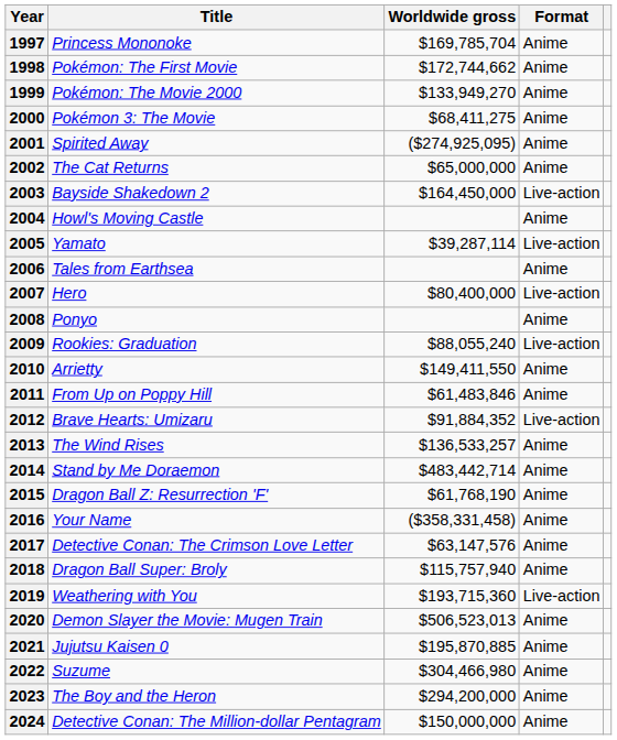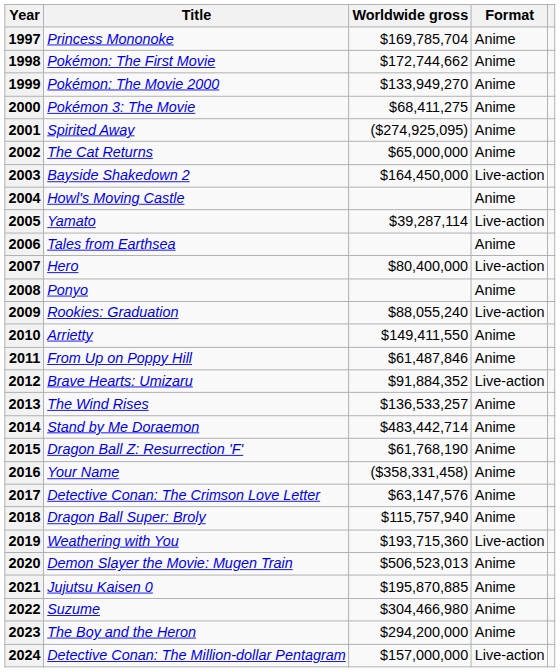 <table class="wikitable sortable plainrowheaders" style="margin:auto; margin:auto">
 <tr>
 <th scope="col">Year</th>
 <th scope="col">Title</th>
 <th scope="col">Worldwide gross</th>
 <th>Format</th>
 <th scope="col" class="unsortable"></th>
 </tr>
 <tr>
 <th scope="row">1997</th>
 <td><em><a href='#'>Princess Mononoke</a></em></td>
 <td align="right">$169,785,704</td>
 <td>Anime</td>
 <td style="text-align:center;"></td>
 </tr>
 <tr>
 <th scope="row">1998</th>
 <td><em><a href='#'>Pokémon: The First Movie</a></em></td>
 <td align="right">$172,744,662</td>
 <td>Anime</td>
 <td style="text-align:center;"></td>
 </tr>
 <tr>
 <th scope="row">1999</th>
 <td><em><a href='#'>Pokémon: The Movie 2000</a></em></td>
 <td align="right">$133,949,270</td>
 <td>Anime</td>
 <td style="text-align:center;"></td>
 </tr>
 <tr>
 <th scope="row">2000</th>
 <td><em><a href='#'>Pokémon 3: The Movie</a></em></td>
 <td align="right">$68,411,275</td>
 <td>Anime</td>
 <td style="text-align:center;"></td>
 </tr>
 <tr>
 <th scope="row">2001</th>
 <td><em><a href='#'>Spirited Away</a></em></td>
 <td align="right"> ($274,925,095)</td>
 <td>Anime</td>
 <td style="text-align:center;"></td>
 </tr>
 <tr>
 <th scope="row">2002</th>
 <td><em><a href='#'>The Cat Returns</a></em></td>
 <td align="right">$65,000,000</td>
 <td>Anime</td>
 <td style="text-align:center;"></td>
 </tr>
 <tr>
 <th scope="row">2003</th>
 <td><em><a href='#'>Bayside Shakedown 2</a></em></td>
 <td align="right">$164,450,000</td>
 <td>Live-action</td>
 <td style="text-align:center;"></td>
 </tr>
 <tr>
 <th scope="row">2004</th>
 <td><em><a href='#'>Howl's Moving Castle</a></em></td>
 <td align="right"></td>
 <td>Anime</td>
 <td style="text-align:center;"></td>
 </tr>
 <tr>
 <th scope="row">2005</th>
 <td><em><a href='#'>Yamato</a></em></td>
 <td align="right">$39,287,114</td>
 <td>Live-action</td>
 <td style="text-align:center;"></td>
 </tr>
 <tr>
 <th scope="row">2006</th>
 <td scope="row"><em><a href='#'>Tales from Earthsea</a></em></td>
 <td align="right"></td>
 <td>Anime</td>
 <td style="text-align:center;"></td>
 </tr>
 <tr>
 <th scope="row">2007</th>
 <td><em><a href='#'>Hero</a></em></td>
 <td align="right">$80,400,000</td>
 <td>Live-action</td>
 <td style="text-align:center;"></td>
 </tr>
 <tr>
 <th scope="row">2008</th>
 <td><em><a href='#'>Ponyo</a></em></td>
 <td align="right"></td>
 <td>Anime</td>
 <td style="text-align:center;"></td>
 </tr>
 <tr>
 <th scope="row">2009</th>
 <td><em><a href='#'>Rookies: Graduation</a></em></td>
 <td align="right">$88,055,240</td>
 <td>Live-action</td>
 <td style="text-align:center;"></td>
 </tr>
 <tr>
 <th scope="row">2010</th>
 <td><em><a href='#'>Arrietty</a></em></td>
 <td align="right">$149,411,550</td>
 <td>Anime</td>
 <td style="text-align:center;"></td>
 </tr>
 <tr>
 <th scope="row">2011</th>
 <td><em><a href='#'>From Up on Poppy Hill</a></em></td>
-<td align="right">$61,483,846</td>
+<td align="right">$61,487,846</td>
 <td>Anime</td>
 <td style="text-align:center;"></td>
 </tr>
 <tr>
 <th scope="row">2012</th>
 <td><em><a href='#'>Brave Hearts: Umizaru</a></em></td>
 <td align="right">$91,884,352</td>
 <td>Live-action</td>
 <td style="text-align:center;"></td>
 </tr>
 <tr>
 <th scope="row">2013</th>
 <td><em><a href='#'>The Wind Rises</a></em></td>
 <td align="right">$136,533,257</td>
 <td>Anime</td>
 <td style="text-align:center;"></td>
 </tr>
 <tr>
 <th scope="row">2014</th>
 <td><em><a href='#'>Stand by Me Doraemon</a></em></td>
 <td align="right">$483,442,714</td>
 <td>Anime</td>
 <td style="text-align:center;"></td>
 </tr>
 <tr>
 <th scope="row">2015</th>
 <td><em><a href='#'>Dragon Ball Z: Resurrection 'F'</a></em></td>
 <td align="right">$61,768,190</td>
 <td>Anime</td>
 <td style="text-align:center;"></td>
 </tr>
 <tr>
 <th scope="row">2016</th>
 <td><em><a href='#'>Your Name</a></em></td>
 <td align="right"> ($358,331,458)</td>
 <td>Anime</td>
 <td style="text-align:center;"></td>
 </tr>
 <tr>
 <th scope="row">2017</th>
 <td><em><a href='#'>Detective Conan: The Crimson Love Letter</a></em></td>
 <td align="right">$63,147,576</td>
 <td>Anime</td>
 <td style="text-align:center;"></td>
 </tr>
 <tr>
 <th scope="row">2018</th>
 <td><em><a href='#'>Dragon Ball Super: Broly</a></em></td>
 <td align="right">$115,757,940</td>
 <td>Anime</td>
 <td style="text-align:center;"></td>
 </tr>
 <tr>
 <th scope="row">2019</th>
 <td><em><a href='#'>Weathering with You</a></em></td>
 <td align="right">$193,715,360</td>
 <td>Live-action</td>
 <td style="text-align:center;"></td>
 </tr>
 <tr>
 <th scope="row">2020</th>
 <td><em><a href='#'>Demon Slayer the Movie: Mugen Train</a></em></td>
 <td align="right">$506,523,013</td>
 <td>Anime</td>
 <td style="text-align:center"></td>
 </tr>
 <tr>
 <th scope="row">2021</th>
 <td><em><a href='#'>Jujutsu Kaisen 0</a></em></td>
 <td align="right">$195,870,885</td>
 <td>Anime</td>
 <td style="text-align:center"></td>
 </tr>
 <tr>
 <th scope="row">2022</th>
 <td><em><a href='#'>Suzume</a></em></td>
 <td align="right">$304,466,980</td>
 <td>Anime</td>
 <td style="text-align:center"></td>
 </tr>
 <tr>
 <th scope="row">2023</th>
 <td><em><a href='#'>The Boy and the Heron</a></em></td>
 <td align="right">$294,200,000</td>
 <td>Anime</td>
 <td style="text-align:center"></td>
 </tr>
 <tr>
 <th scope="row">2024</th>
 <td><em><a href='#'>Detective Conan: The Million-dollar Pentagram</a></em></td>
-<td align="right">$150,000,000</td>
-<td>Anime</td>
+<td align="right">$157,000,000</td>
+<td>Live-action</td>
 <td style="text-align:center"></td>
 </tr>
 </table>
